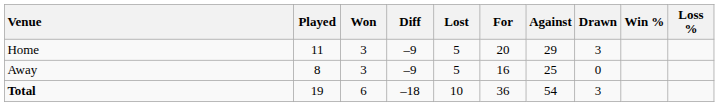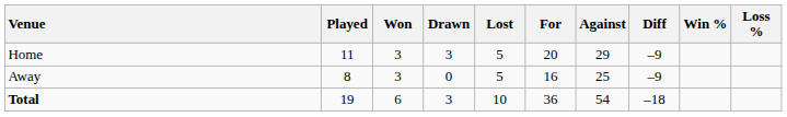 <table class="wikitable sortable" style="text-align:center;">
 <tr>
 <th style="width:350px; text-align:left;">Venue</th>
 <th style="width:50px;">Played</th>
 <th style="width:50px;">Won</th>
-<th style="width:50px;">Diff</th>
+<th style="width:50px;">Drawn</th>
 <th style="width:50px;">Lost</th>
 <th style="width:50px;">For</th>
 <th style="width:50px;">Against</th>
-<th style="width:50px;">Drawn</th>
+<th style="width:50px;">Diff</th>
 <th style="width:50px;">Win %</th>
 <th style="width:50px;">Loss %</th>
 </tr>
 <tr>
 <td style="text-align:left;">Home</td>
 <td>11</td>
 <td>3</td>
-<td>–9</td>
+<td>3</td>
 <td>5</td>
 <td>20</td>
 <td>29</td>
-<td>3</td>
+<td>–9</td>
 <td></td>
 <td></td>
 </tr>
 <tr>
 <td style="text-align:left;">Away</td>
 <td>8</td>
 <td>3</td>
-<td>–9</td>
+<td>0</td>
 <td>5</td>
 <td>16</td>
 <td>25</td>
-<td>0</td>
+<td>–9</td>
 <td></td>
 <td></td>
 </tr>
 <tr class="sortbottom">
 <td style="text-align:left;"><strong>Total</strong></td>
 <td>19</td>
 <td>6</td>
-<td>–18</td>
+<td>3</td>
 <td>10</td>
 <td>36</td>
 <td>54</td>
-<td>3</td>
+<td>–18</td>
 <td></td>
 <td></td>
 </tr>
 </table>
